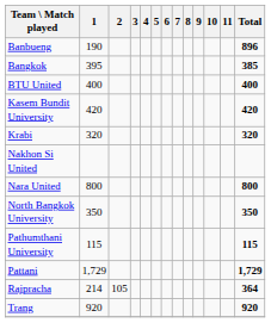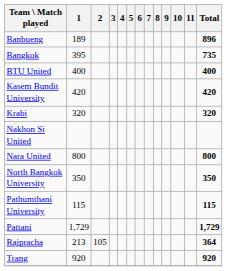 <table class="wikitable sortable" style="font-size: 74%; text-align:center;">
 <tr>
 <th style="width:76px;">Team \ Match played</th>
 <th ! align=center>1</th>
 <th align=center>2</th>
 <th align=center>3</th>
 <th align=center>4</th>
 <th align=center>5</th>
 <th align=center>6</th>
 <th ! align=center>7</th>
 <th align=center>8</th>
 <th align=center>9</th>
 <th ! align=center>10</th>
 <th align=center>11</th>
 <th ! align=center>Total</th>
 </tr>
 <tr align=center>
 <td align=left><a href='#'>Banbueng</a></td>
-<td>190</td>
+<td>189</td>
 <td></td>
 <td></td>
 <td></td>
 <td></td>
 <td></td>
 <td></td>
 <td></td>
 <td></td>
 <td></td>
 <td></td>
 <td><strong>896</strong></td>
 </tr>
 <tr align=center>
 <td align=left><a href='#'>Bangkok</a></td>
 <td>395</td>
 <td></td>
 <td></td>
 <td></td>
 <td></td>
 <td></td>
 <td></td>
 <td></td>
 <td></td>
 <td></td>
 <td></td>
-<td><strong>385</strong></td>
+<td><strong>735</strong></td>
 </tr>
 <tr align=center>
 <td align=left><a href='#'>BTU United</a></td>
 <td>400</td>
 <td></td>
 <td></td>
 <td></td>
 <td></td>
 <td></td>
 <td></td>
 <td></td>
 <td></td>
 <td></td>
 <td></td>
 <td><strong>400</strong></td>
 </tr>
 <tr align=center>
 <td align=left><a href='#'>Kasem Bundit University</a></td>
 <td>420</td>
 <td></td>
 <td></td>
 <td></td>
 <td></td>
 <td></td>
 <td></td>
 <td></td>
 <td></td>
 <td></td>
 <td></td>
 <td><strong>420</strong></td>
 </tr>
 <tr align=center>
 <td align=left><a href='#'>Krabi</a></td>
 <td>320</td>
 <td></td>
 <td></td>
 <td></td>
 <td></td>
 <td></td>
 <td></td>
 <td></td>
 <td></td>
 <td></td>
 <td></td>
 <td><strong>320</strong></td>
 </tr>
 <tr align=center>
 <td align=left><a href='#'>Nakhon Si United</a></td>
 <td></td>
 <td></td>
 <td></td>
 <td></td>
 <td></td>
 <td></td>
 <td></td>
 <td></td>
 <td></td>
 <td></td>
 <td></td>
 <td></td>
 </tr>
 <tr align=center>
 <td align=left><a href='#'>Nara United</a></td>
 <td>800</td>
 <td></td>
 <td></td>
 <td></td>
 <td></td>
 <td></td>
 <td></td>
 <td></td>
 <td></td>
 <td></td>
 <td></td>
 <td><strong>800</strong></td>
 </tr>
 <tr align=center>
 <td align=left><a href='#'>North Bangkok University</a></td>
 <td>350</td>
 <td></td>
 <td></td>
 <td></td>
 <td></td>
 <td></td>
 <td></td>
 <td></td>
 <td></td>
 <td></td>
 <td></td>
 <td><strong>350</strong></td>
 </tr>
 <tr align=center>
 <td align=left><a href='#'>Pathumthani University</a></td>
 <td>115</td>
 <td></td>
 <td></td>
 <td></td>
 <td></td>
 <td></td>
 <td></td>
 <td></td>
 <td></td>
 <td></td>
 <td></td>
 <td><strong>115</strong></td>
 </tr>
 <tr align=center>
 <td align=left><a href='#'>Pattani</a></td>
 <td>1,729</td>
 <td></td>
 <td></td>
 <td></td>
 <td></td>
 <td></td>
 <td></td>
 <td></td>
 <td></td>
 <td></td>
 <td></td>
 <td><strong>1,729</strong></td>
 </tr>
 <tr align=center>
 <td align=left><a href='#'>Rajpracha</a></td>
-<td>214</td>
+<td>213</td>
 <td>105</td>
 <td></td>
 <td></td>
 <td></td>
 <td></td>
 <td></td>
 <td></td>
 <td></td>
 <td></td>
 <td></td>
 <td><strong>364</strong></td>
 </tr>
 <tr align=center>
 <td align=left><a href='#'>Trang</a></td>
 <td>920</td>
 <td></td>
 <td></td>
 <td></td>
 <td></td>
 <td></td>
 <td></td>
 <td></td>
 <td></td>
 <td></td>
 <td></td>
 <td><strong>920</strong></td>
 </tr>
 <tr align=center>
 </tr>
 </table>
